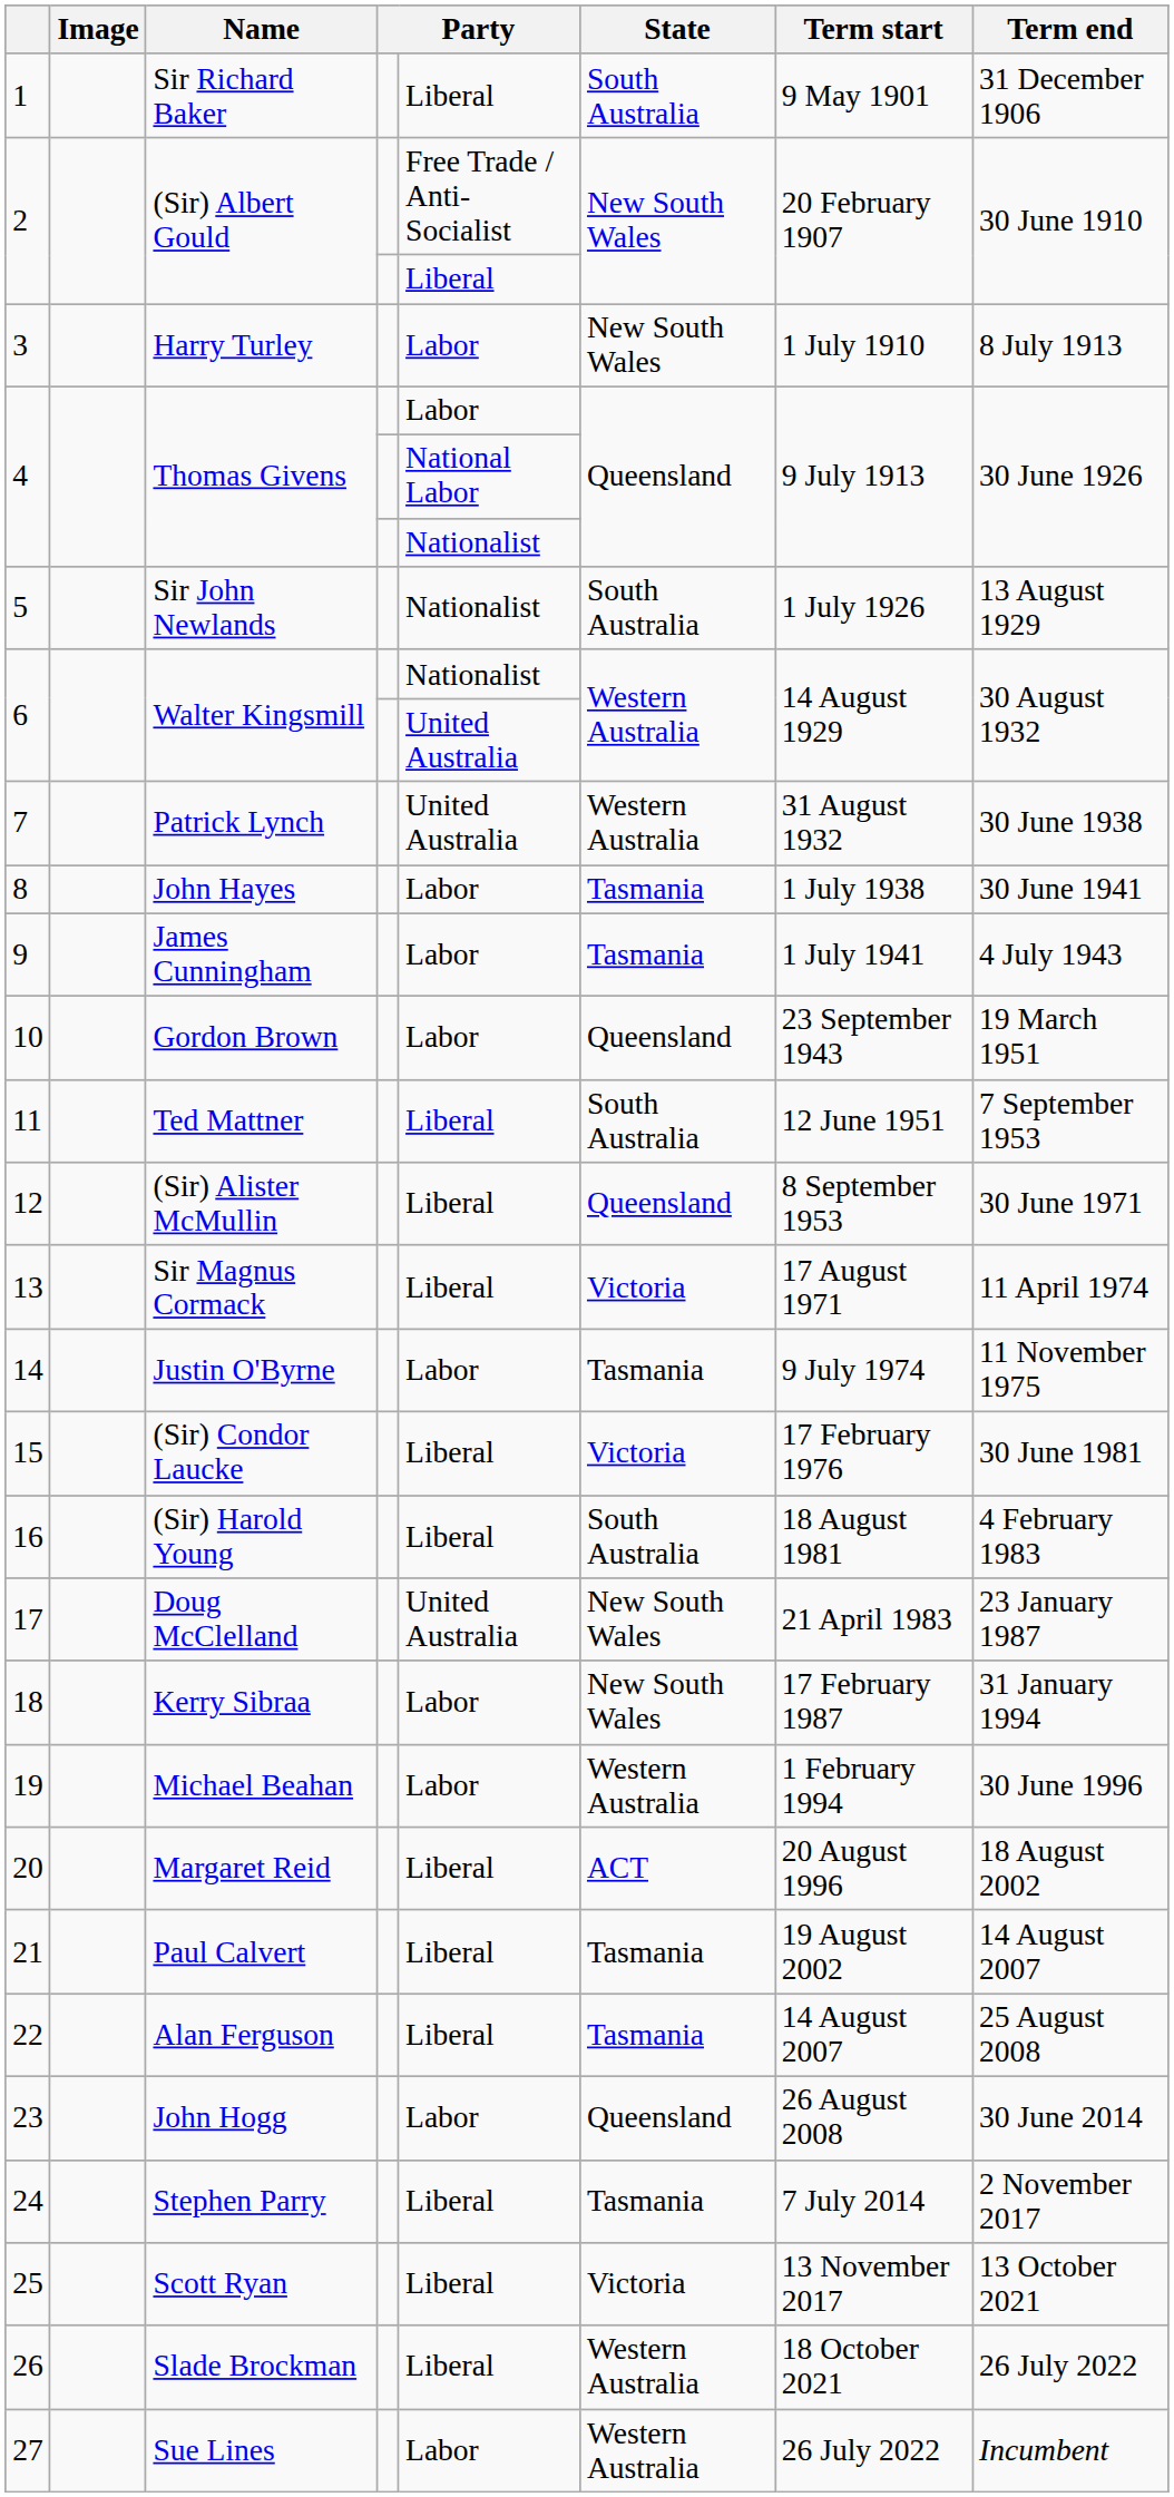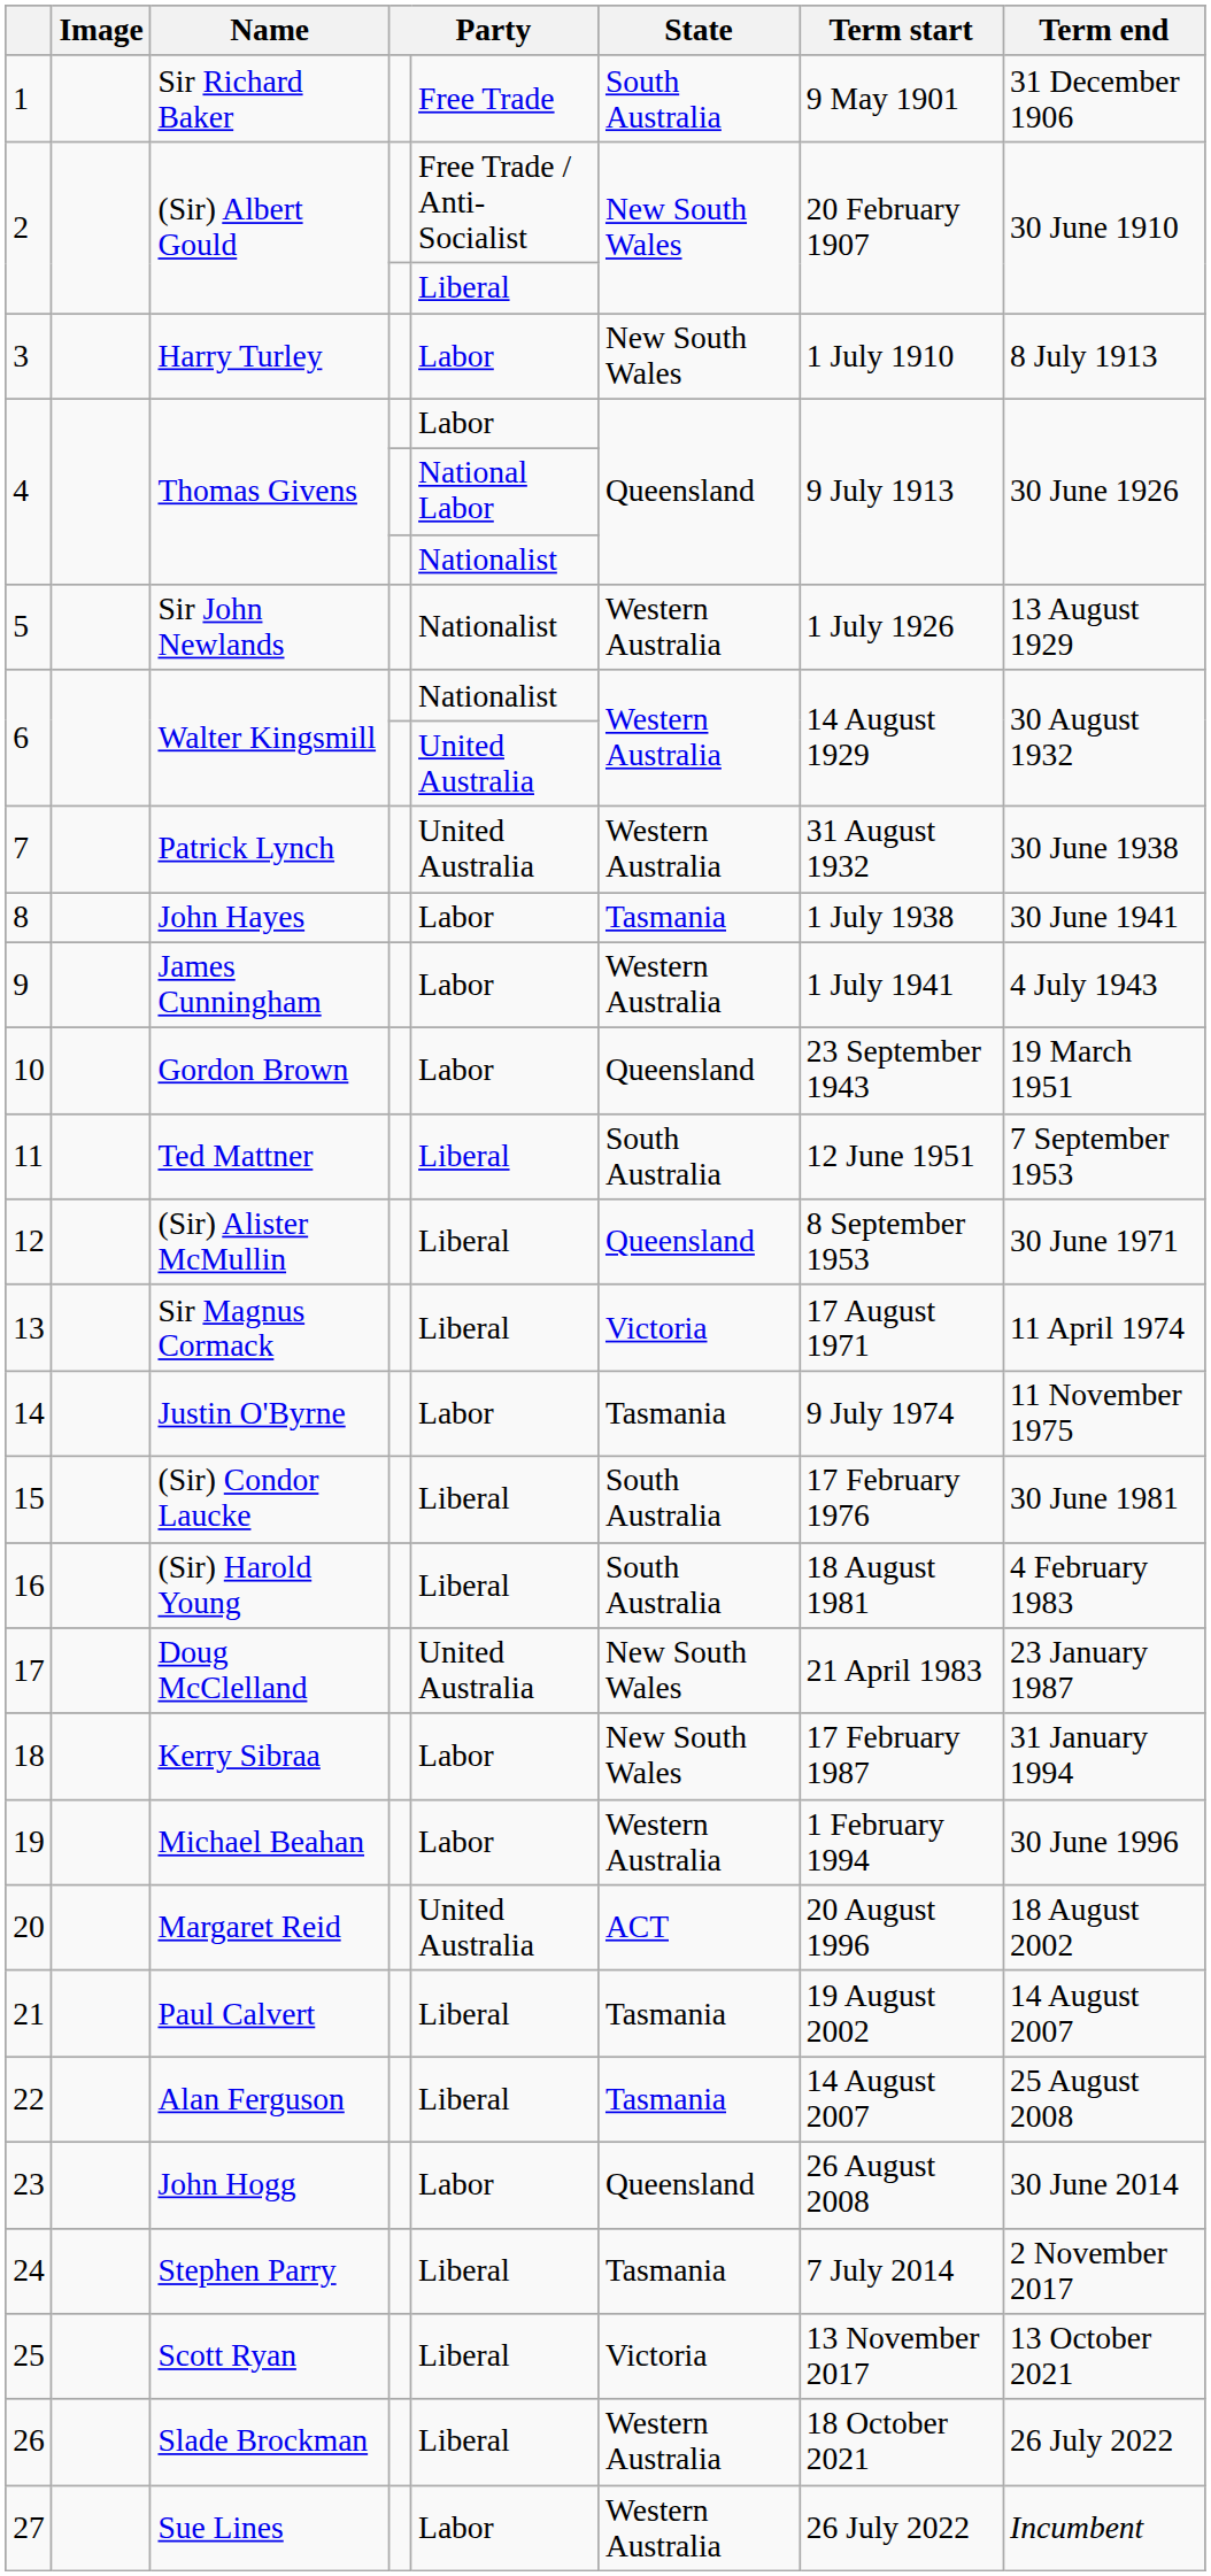 <table class="wikitable">
 <tr>
 <th></th>
 <th>Image</th>
 <th>Name</th>
 <th colspan=2>Party</th>
 <th>State</th>
 <th>Term start</th>
 <th>Term end</th>
 </tr>
 <tr>
 <td>1</td>
 <td></td>
 <td>Sir <a href='#'>Richard Baker</a></td>
 <td> </td>
-<td>Liberal</td>
+<td><a href='#'>Free Trade</a></td>
 <td><a href='#'>South Australia</a></td>
 <td>9 May 1901</td>
 <td>31 December 1906</td>
 </tr>
 <tr>
 <td rowspan=2>2</td>
 <td rowspan=2></td>
 <td rowspan=2>(Sir) <a href='#'>Albert Gould</a></td>
 <td> </td>
 <td>Free Trade /<br>Anti-Socialist</td>
 <td rowspan=2><a href='#'>New South Wales</a></td>
 <td rowspan=2>20 February 1907</td>
 <td rowspan=2>30 June 1910</td>
 </tr>
 <tr>
 <td> </td>
 <td><a href='#'>Liberal</a></td>
 </tr>
 <tr>
 <td>3</td>
 <td></td>
 <td><a href='#'>Harry Turley</a></td>
 <td> </td>
 <td><a href='#'>Labor</a></td>
 <td>New South Wales</td>
 <td>1 July 1910</td>
 <td>8 July 1913</td>
 </tr>
 <tr>
 <td rowspan=3>4</td>
 <td rowspan=3></td>
 <td rowspan=3><a href='#'>Thomas Givens</a></td>
 <td> </td>
 <td>Labor</td>
 <td rowspan=3>Queensland</td>
 <td rowspan=3>9 July 1913</td>
 <td rowspan=3>30 June 1926</td>
 </tr>
 <tr>
 <td> </td>
 <td><a href='#'>National Labor</a></td>
 </tr>
 <tr>
 <td> </td>
 <td><a href='#'>Nationalist</a></td>
 </tr>
 <tr>
 <td>5</td>
 <td></td>
 <td>Sir <a href='#'>John Newlands</a></td>
 <td> </td>
 <td>Nationalist</td>
-<td>South Australia</td>
+<td>Western Australia</td>
 <td>1 July 1926</td>
 <td>13 August 1929</td>
 </tr>
 <tr>
 <td rowspan=2>6</td>
 <td rowspan=2></td>
 <td rowspan=2><a href='#'>Walter Kingsmill</a></td>
 <td> </td>
 <td>Nationalist</td>
 <td rowspan=2><a href='#'>Western Australia</a></td>
 <td rowspan=2>14 August 1929</td>
 <td rowspan=2>30 August 1932</td>
 </tr>
 <tr>
 <td> </td>
 <td><a href='#'>United Australia</a></td>
 </tr>
 <tr>
 <td>7</td>
 <td></td>
 <td><a href='#'>Patrick Lynch</a></td>
 <td> </td>
 <td>United Australia</td>
 <td>Western Australia</td>
 <td>31 August 1932</td>
 <td>30 June 1938</td>
 </tr>
 <tr>
 <td>8</td>
 <td></td>
 <td><a href='#'>John Hayes</a></td>
 <td> </td>
 <td>Labor</td>
 <td><a href='#'>Tasmania</a></td>
 <td>1 July 1938</td>
 <td>30 June 1941</td>
 </tr>
 <tr>
 <td>9</td>
 <td></td>
 <td><a href='#'>James Cunningham</a></td>
 <td> </td>
 <td>Labor</td>
-<td><a href='#'>Tasmania</a></td>
+<td>Western Australia</td>
 <td>1 July 1941</td>
 <td>4 July 1943</td>
 </tr>
 <tr>
 <td>10</td>
 <td></td>
 <td><a href='#'>Gordon Brown</a></td>
 <td> </td>
 <td>Labor</td>
 <td>Queensland</td>
 <td>23 September 1943</td>
 <td>19 March 1951</td>
 </tr>
 <tr>
 <td>11</td>
 <td></td>
 <td><a href='#'>Ted Mattner</a></td>
 <td> </td>
 <td><a href='#'>Liberal</a></td>
 <td>South Australia</td>
 <td>12 June 1951</td>
 <td>7 September 1953</td>
 </tr>
 <tr>
 <td>12</td>
 <td></td>
 <td>(Sir) <a href='#'>Alister McMullin</a></td>
 <td> </td>
 <td>Liberal</td>
 <td><a href='#'>Queensland</a></td>
 <td>8 September 1953</td>
 <td>30 June 1971</td>
 </tr>
 <tr>
 <td>13</td>
 <td></td>
 <td>Sir <a href='#'>Magnus Cormack</a></td>
 <td> </td>
 <td>Liberal</td>
 <td><a href='#'>Victoria</a></td>
 <td>17 August 1971</td>
 <td>11 April 1974</td>
 </tr>
 <tr>
 <td>14</td>
 <td></td>
 <td><a href='#'>Justin O'Byrne</a></td>
 <td> </td>
 <td>Labor</td>
 <td>Tasmania</td>
 <td>9 July 1974</td>
 <td>11 November 1975</td>
 </tr>
 <tr>
 <td>15</td>
 <td></td>
 <td>(Sir) <a href='#'>Condor Laucke</a></td>
 <td> </td>
 <td>Liberal</td>
-<td><a href='#'>Victoria</a></td>
+<td>South Australia</td>
 <td>17 February 1976</td>
 <td>30 June 1981</td>
 </tr>
 <tr>
 <td>16</td>
 <td></td>
 <td>(Sir) <a href='#'>Harold Young</a></td>
 <td> </td>
 <td>Liberal</td>
 <td>South Australia</td>
 <td>18 August 1981</td>
 <td>4 February 1983</td>
 </tr>
 <tr>
 <td>17</td>
 <td></td>
 <td><a href='#'>Doug McClelland</a></td>
 <td> </td>
 <td>United Australia</td>
 <td>New South Wales</td>
 <td>21 April 1983</td>
 <td>23 January 1987</td>
 </tr>
 <tr>
 <td>18</td>
 <td></td>
 <td><a href='#'>Kerry Sibraa</a></td>
 <td> </td>
 <td>Labor</td>
 <td>New South Wales</td>
 <td>17 February 1987</td>
 <td>31 January 1994</td>
 </tr>
 <tr>
 <td>19</td>
 <td></td>
 <td><a href='#'>Michael Beahan</a></td>
 <td> </td>
 <td>Labor</td>
 <td>Western Australia</td>
 <td>1 February 1994</td>
 <td>30 June 1996</td>
 </tr>
 <tr>
 <td>20</td>
 <td></td>
 <td><a href='#'>Margaret Reid</a></td>
 <td> </td>
-<td>Liberal</td>
+<td>United Australia</td>
 <td><a href='#'>ACT</a></td>
 <td>20 August 1996</td>
 <td>18 August 2002</td>
 </tr>
 <tr>
 <td>21</td>
 <td></td>
 <td><a href='#'>Paul Calvert</a></td>
 <td> </td>
 <td>Liberal</td>
 <td>Tasmania</td>
 <td>19 August 2002</td>
 <td>14 August 2007</td>
 </tr>
 <tr>
 <td>22</td>
 <td></td>
 <td><a href='#'>Alan Ferguson</a></td>
 <td> </td>
 <td>Liberal</td>
 <td><a href='#'>Tasmania</a></td>
 <td>14 August 2007</td>
 <td>25 August 2008</td>
 </tr>
 <tr>
 <td>23</td>
 <td></td>
 <td><a href='#'>John Hogg</a></td>
 <td> </td>
 <td>Labor</td>
 <td>Queensland</td>
 <td>26 August 2008</td>
 <td>30 June 2014</td>
 </tr>
 <tr>
 <td>24</td>
 <td></td>
 <td><a href='#'>Stephen Parry</a></td>
 <td> </td>
 <td>Liberal</td>
 <td>Tasmania</td>
 <td>7 July 2014</td>
 <td>2 November 2017</td>
 </tr>
 <tr>
 <td>25</td>
 <td></td>
 <td><a href='#'>Scott Ryan</a></td>
 <td> </td>
 <td>Liberal</td>
 <td>Victoria</td>
 <td>13 November 2017</td>
 <td>13 October 2021</td>
 </tr>
 <tr>
 <td>26</td>
 <td></td>
 <td><a href='#'>Slade Brockman</a></td>
 <td> </td>
 <td>Liberal</td>
 <td>Western Australia</td>
 <td>18 October 2021</td>
 <td>26 July 2022</td>
 </tr>
 <tr>
 <td>27</td>
 <td></td>
 <td><a href='#'>Sue Lines</a></td>
 <td> </td>
 <td>Labor</td>
 <td>Western Australia</td>
 <td>26 July 2022</td>
 <td><em>Incumbent</em></td>
 </tr>
 </table>
